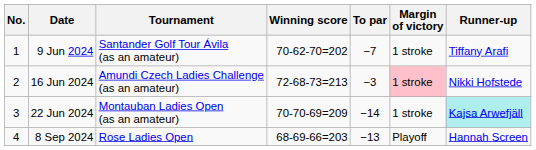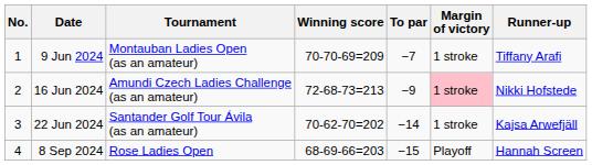 <table class="wikitable" style="font-size:95%;">
 <tr>
 <th>No.</th>
 <th>Date</th>
 <th>Tournament</th>
 <th>Winning score</th>
 <th>To par</th>
 <th>Margin<br>of victory</th>
 <th>Runner-up</th>
 </tr>
 <tr>
 <td align=center>1</td>
 <td align=right>9 Jun <a href='#'>2024</a></td>
-<td><a href='#'>Santander Golf Tour Ávila</a><br>(as an amateur)</td>
-<td align=right>70-62-70=202</td>
+<td><a href='#'>Montauban Ladies Open</a><br>(as an amateur)</td>
+<td align=right>70-70-69=209</td>
 <td align=center>−7</td>
 <td>1 stroke</td>
 <td> <a href='#'>Tiffany Arafi</a></td>
 </tr>
 <tr>
 <td align=center>2</td>
 <td align=right>16 Jun 2024</td>
 <td><a href='#'>Amundi Czech Ladies Challenge</a><br>(as an amateur)</td>
 <td align=right>72-68-73=213</td>
-<td align=center>−3</td>
+<td align=center>−9</td>
 <td style="background: pink;">1 stroke</td>
 <td> <a href='#'>Nikki Hofstede</a></td>
 </tr>
 <tr>
 <td align=center>3</td>
 <td align=right>22 Jun 2024</td>
-<td><a href='#'>Montauban Ladies Open</a><br>(as an amateur)</td>
-<td align=right>70-70-69=209</td>
+<td><a href='#'>Santander Golf Tour Ávila</a><br>(as an amateur)</td>
+<td align=right>70-62-70=202</td>
 <td align=center>−14</td>
 <td>1 stroke</td>
-<td style="background: paleturquoise;"> <a href='#'>Kajsa Arwefjäll</a></td>
+<td> <a href='#'>Kajsa Arwefjäll</a></td>
 </tr>
 <tr>
 <td align=center>4</td>
 <td align=right>8 Sep 2024</td>
 <td><a href='#'>Rose Ladies Open</a></td>
 <td align=right>68-69-66=203</td>
-<td align=center>−13</td>
+<td align=center>−15</td>
 <td>Playoff</td>
 <td> <a href='#'>Hannah Screen</a></td>
 </tr>
 </table>
